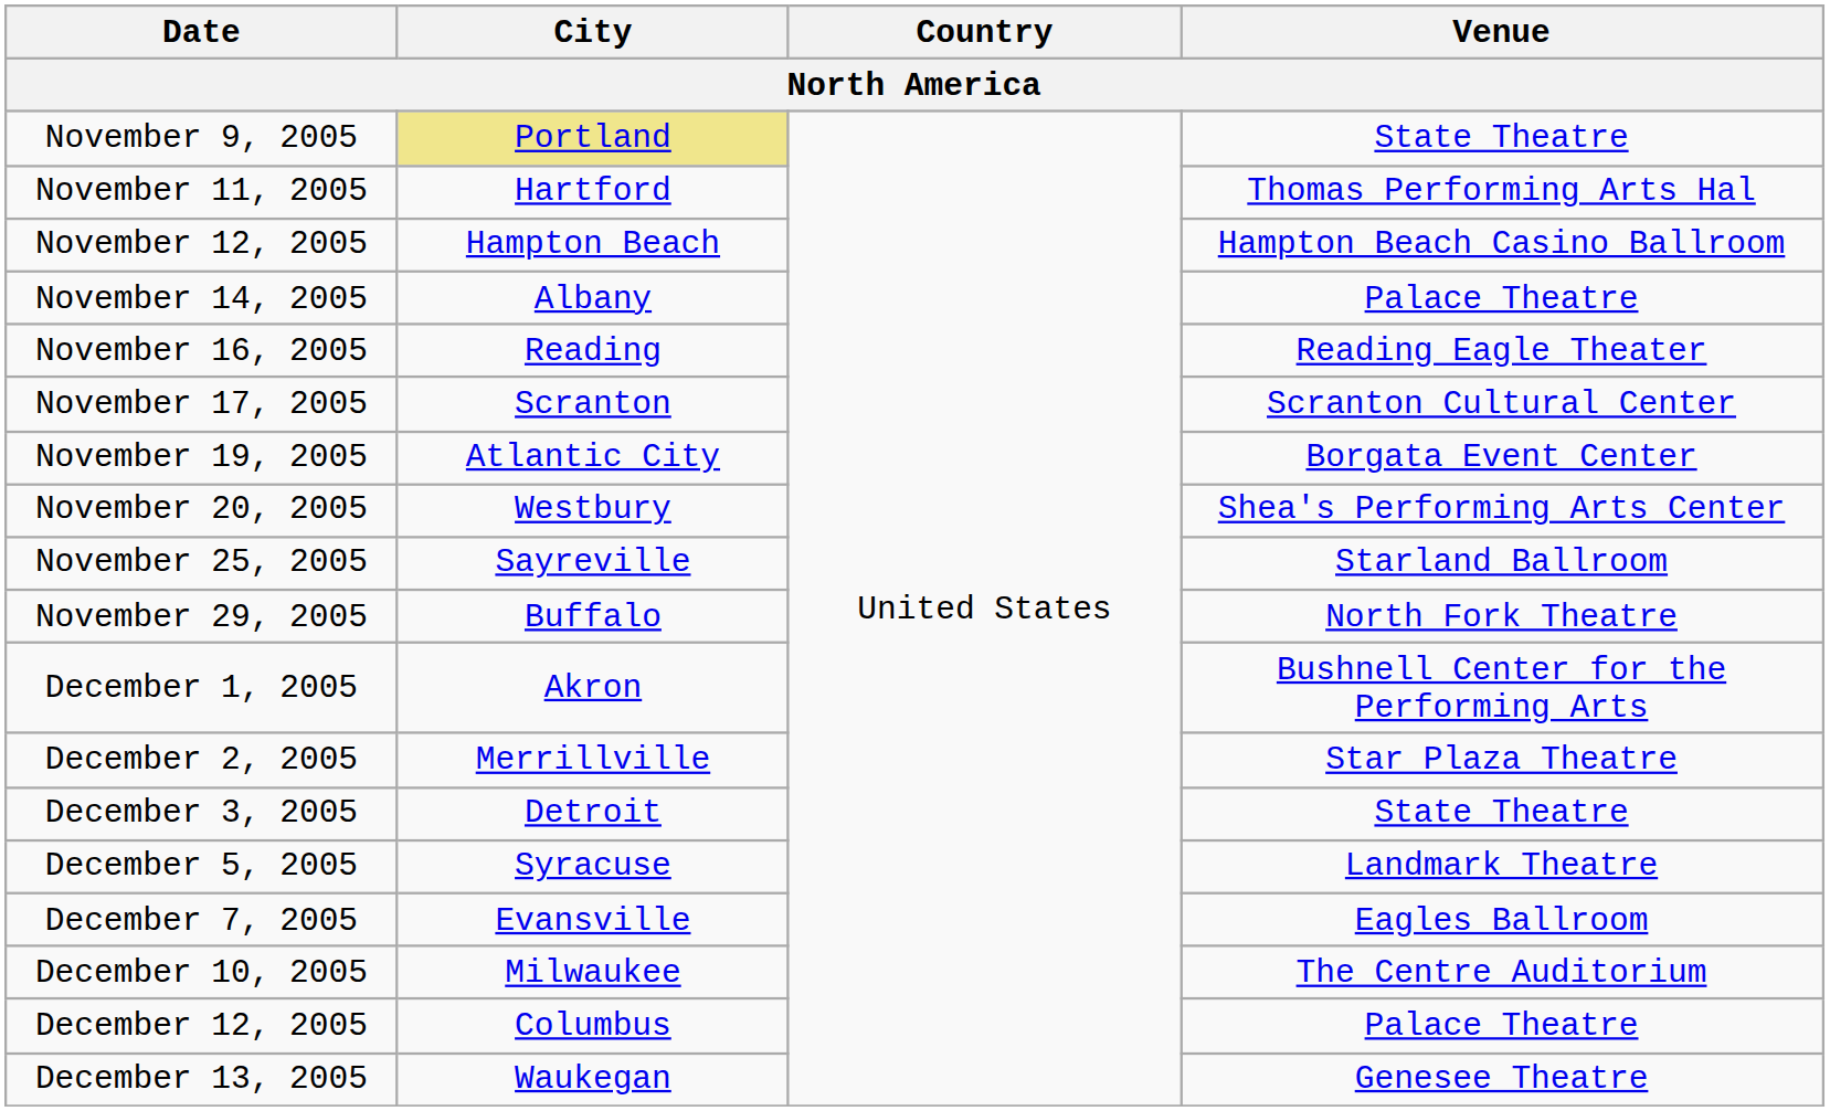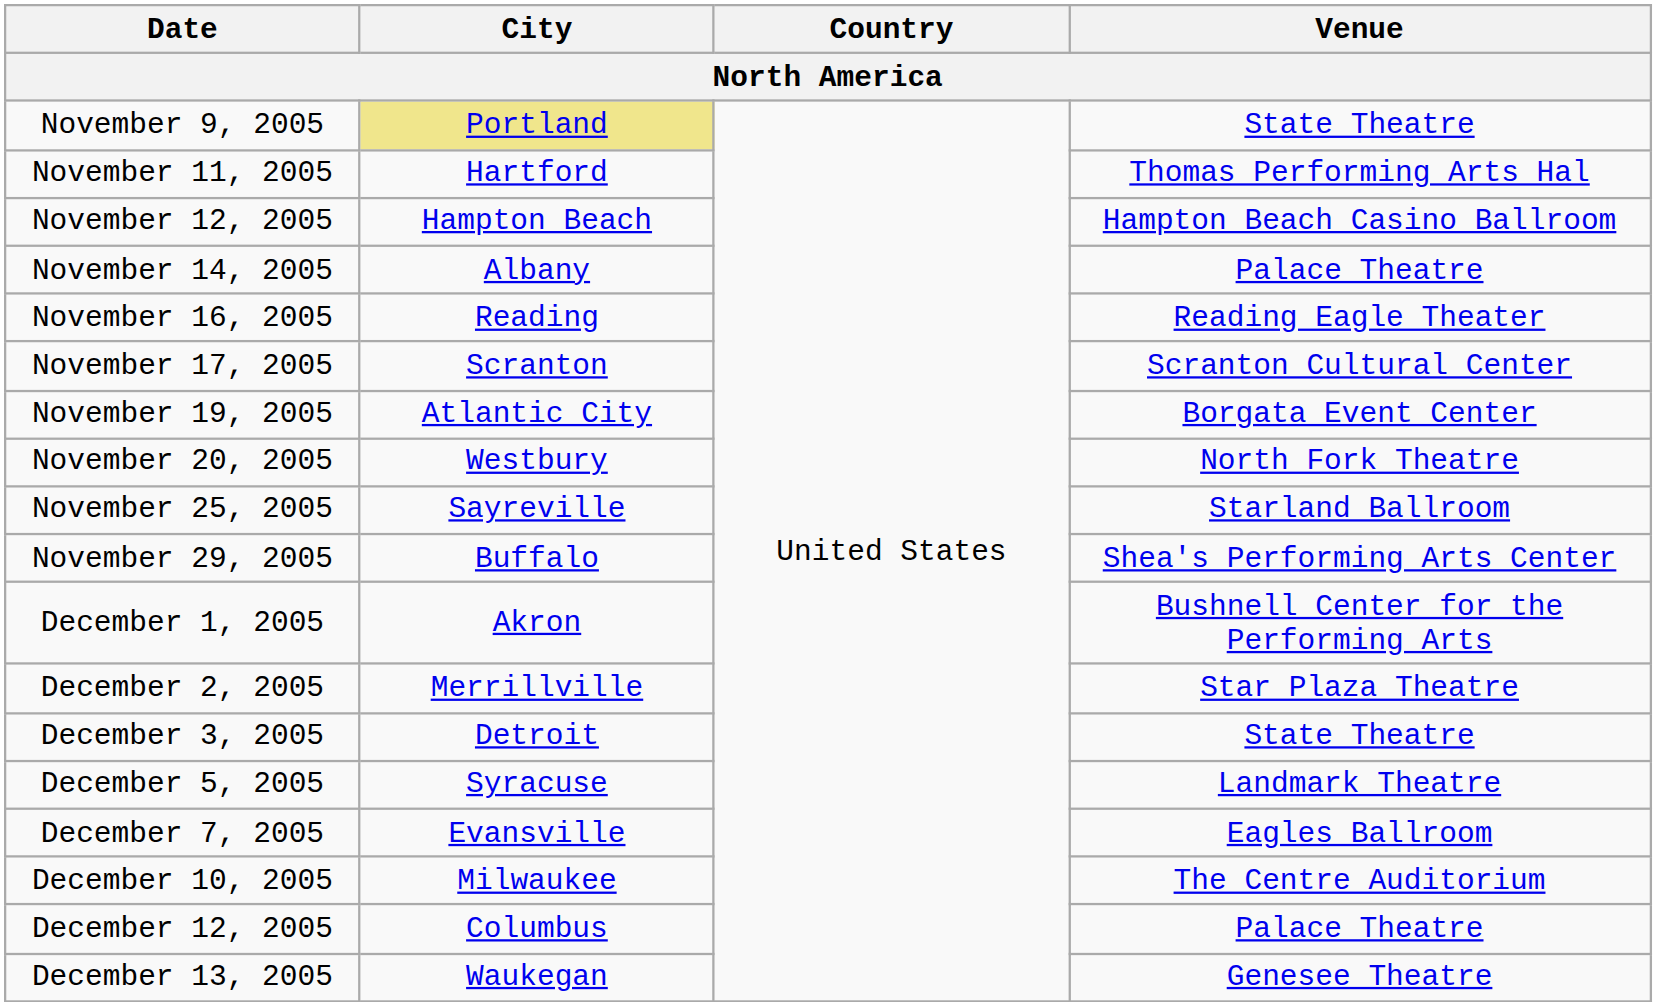 <table class="wikitable" style="text-align:center;">
 <tr>
 <th style="width:150px;">Date</th>
 <th style="width:150px;">City</th>
 <th style="width:150px;">Country</th>
 <th style="width:250px;">Venue</th>
 </tr>
 <tr>
 <th colspan="6">North America</th>
 </tr>
 <tr>
 <td>November 9, 2005</td>
 <td style="background: khaki;"><a href='#'>Portland</a></td>
 <td rowspan="18">United States</td>
 <td><a href='#'>State Theatre</a></td>
 </tr>
 <tr>
 <td>November 11, 2005</td>
 <td><a href='#'>Hartford</a></td>
 <td><a href='#'>Thomas Performing Arts Hal</a></td>
 </tr>
 <tr>
 <td>November 12, 2005</td>
 <td><a href='#'>Hampton Beach</a></td>
 <td><a href='#'>Hampton Beach Casino Ballroom</a></td>
 </tr>
 <tr>
 <td>November 14, 2005</td>
 <td><a href='#'>Albany</a></td>
 <td><a href='#'>Palace Theatre</a></td>
 </tr>
 <tr>
 <td>November 16, 2005</td>
 <td><a href='#'>Reading</a></td>
 <td><a href='#'>Reading Eagle Theater</a></td>
 </tr>
 <tr>
 <td>November 17, 2005</td>
 <td><a href='#'>Scranton</a></td>
 <td><a href='#'>Scranton Cultural Center</a></td>
 </tr>
 <tr>
 <td>November 19, 2005</td>
 <td><a href='#'>Atlantic City</a></td>
 <td><a href='#'>Borgata Event Center</a></td>
 </tr>
 <tr>
 <td>November 20, 2005</td>
 <td><a href='#'>Westbury</a></td>
-<td><a href='#'>Shea's Performing Arts Center</a></td>
+<td><a href='#'>North Fork Theatre</a></td>
 </tr>
 <tr>
 <td>November 25, 2005</td>
 <td><a href='#'>Sayreville</a></td>
 <td><a href='#'>Starland Ballroom</a></td>
 </tr>
 <tr>
 <td>November 29, 2005</td>
 <td><a href='#'>Buffalo</a></td>
-<td><a href='#'>North Fork Theatre</a></td>
+<td><a href='#'>Shea's Performing Arts Center</a></td>
 </tr>
 <tr>
 <td>December 1, 2005</td>
 <td><a href='#'>Akron</a></td>
 <td><a href='#'>Bushnell Center for the Performing Arts</a></td>
 </tr>
 <tr>
 <td>December 2, 2005</td>
 <td><a href='#'>Merrillville</a></td>
 <td><a href='#'>Star Plaza Theatre</a></td>
 </tr>
 <tr>
 <td>December 3, 2005</td>
 <td><a href='#'>Detroit</a></td>
 <td><a href='#'>State Theatre</a></td>
 </tr>
 <tr>
 <td>December 5, 2005</td>
 <td><a href='#'>Syracuse</a></td>
 <td><a href='#'>Landmark Theatre</a></td>
 </tr>
 <tr>
 <td>December 7, 2005</td>
 <td><a href='#'>Evansville</a></td>
 <td><a href='#'>Eagles Ballroom</a></td>
 </tr>
 <tr>
 <td>December 10, 2005</td>
 <td><a href='#'>Milwaukee</a></td>
 <td><a href='#'>The Centre Auditorium</a></td>
 </tr>
 <tr>
 <td>December 12, 2005</td>
 <td><a href='#'>Columbus</a></td>
 <td><a href='#'>Palace Theatre</a></td>
 </tr>
 <tr>
 <td>December 13, 2005</td>
 <td><a href='#'>Waukegan</a></td>
 <td><a href='#'>Genesee Theatre</a></td>
 </tr>
 <tr>
 </tr>
 </table>
